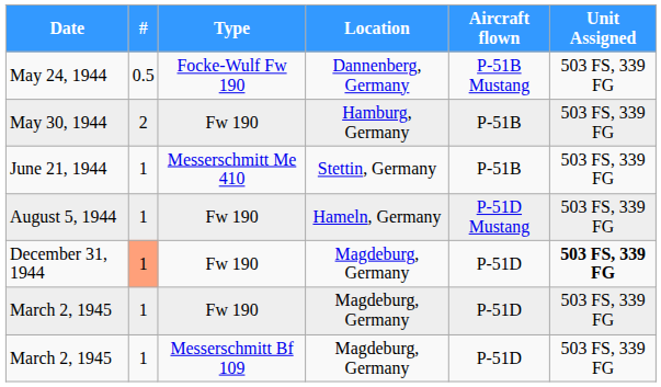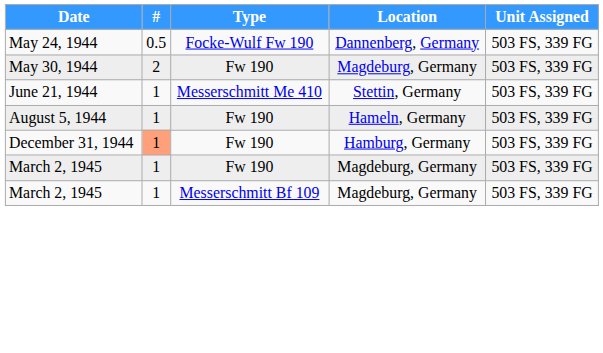 <table class="wikitable" style="margin:auto; width:600px;">
 <tr style="color:white;">
 <th style="background:#39f;">Date</th>
 <th style="background:#39f;">#</th>
 <th style="background:#39f;">Type</th>
 <th style="background:#39f;">Location</th>
-<th style="background:#39f;">Aircraft flown</th>
 <th style="background:#39f;">Unit Assigned</th>
 </tr>
 <tr>
 <td>May 24, 1944</td>
 <td align=center>0.5</td>
 <td align=center><a href='#'>Focke-Wulf Fw 190</a></td>
 <td align=center><a href='#'>Dannenberg</a>, <a href='#'>Germany</a></td>
-<td align=center><a href='#'>P-51B Mustang</a></td>
 <td align=center>503 FS, 339 FG</td>
 </tr>
 <tr style="background: #eeeeee;">
 <td>May 30, 1944</td>
 <td align=center>2</td>
 <td align=center>Fw 190</td>
-<td align=center><a href='#'>Hamburg</a>, Germany</td>
-<td align=center>P-51B</td>
+<td align=center><a href='#'>Magdeburg</a>, Germany</td>
 <td align=center>503 FS, 339 FG</td>
 </tr>
 <tr>
 <td>June 21, 1944</td>
 <td align=center>1</td>
 <td align=center><a href='#'>Messerschmitt Me 410</a></td>
 <td align=center><a href='#'>Stettin</a>, Germany</td>
-<td align=center>P-51B</td>
 <td align=center>503 FS, 339 FG</td>
 </tr>
 <tr style="background: #eeeeee;">
 <td>August 5, 1944</td>
 <td align=center>1</td>
 <td align=center>Fw 190</td>
 <td align=center><a href='#'>Hameln</a>, Germany</td>
-<td align=center><a href='#'>P-51D Mustang</a></td>
 <td align=center>503 FS, 339 FG</td>
 </tr>
 <tr>
 <td>December 31, 1944</td>
 <td align=center style="background: lightsalmon;">1</td>
 <td align=center>Fw 190</td>
-<td align=center><a href='#'>Magdeburg</a>, Germany</td>
-<td align=center>P-51D</td>
-<td align=center><strong>503 FS, 339 FG</strong></td>
+<td align=center><a href='#'>Hamburg</a>, Germany</td>
+<td align=center>503 FS, 339 FG</td>
 </tr>
 <tr style="background: #eeeeee;">
 <td>March 2, 1945</td>
 <td align=center>1</td>
 <td align=center>Fw 190</td>
 <td align=center>Magdeburg, Germany</td>
-<td align=center>P-51D</td>
 <td align=center>503 FS, 339 FG</td>
 </tr>
 <tr>
 <td>March 2, 1945</td>
 <td align=center>1</td>
 <td align=center><a href='#'>Messerschmitt Bf 109</a></td>
 <td align=center>Magdeburg, Germany</td>
-<td align=center>P-51D</td>
 <td align=center>503 FS, 339 FG</td>
 </tr>
 </table>
